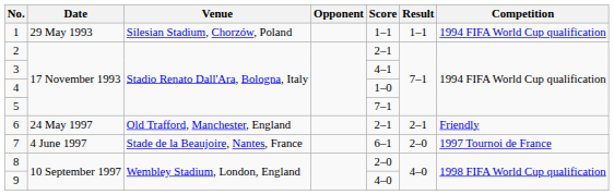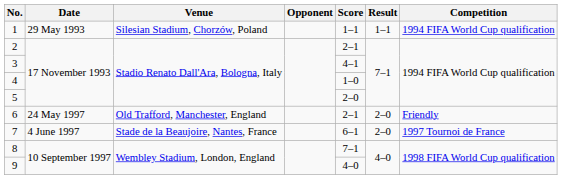 <table class="wikitable sortable">
 <tr>
 <th scope="col">No.</th>
 <th scope="col">Date</th>
 <th scope="col">Venue</th>
 <th scope="col">Opponent</th>
 <th scope="col">Score</th>
 <th scope="col">Result</th>
 <th scope="col">Competition</th>
 </tr>
 <tr>
 <td style="text-align:center">1</td>
 <td>29 May 1993</td>
 <td><a href='#'>Silesian Stadium</a>, <a href='#'>Chorzów</a>, Poland</td>
 <td></td>
 <td style="text-align:center">1–1</td>
 <td style="text-align:center">1–1</td>
 <td><a href='#'>1994 FIFA World Cup qualification</a></td>
 </tr>
 <tr>
 <td style="text-align:center">2</td>
 <td rowspan="4">17 November 1993</td>
 <td rowspan="4"><a href='#'>Stadio Renato Dall'Ara</a>, <a href='#'>Bologna</a>, Italy</td>
 <td rowspan="4"></td>
 <td style="text-align:center">2–1</td>
 <td rowspan="4" style="text-align:center">7–1</td>
 <td rowspan="4">1994 FIFA World Cup qualification</td>
 </tr>
 <tr>
 <td style="text-align:center">3</td>
 <td style="text-align:center">4–1</td>
 </tr>
 <tr>
 <td style="text-align:center">4</td>
 <td style="text-align:center">1–0</td>
 </tr>
 <tr>
 <td style="text-align:center">5</td>
-<td style="text-align:center">7–1</td>
+<td style="text-align:center">2–0</td>
 </tr>
 <tr>
 <td style="text-align:center">6</td>
 <td>24 May 1997</td>
 <td><a href='#'>Old Trafford</a>, <a href='#'>Manchester</a>, England</td>
 <td></td>
 <td style="text-align:center">2–1</td>
-<td style="text-align:center">2–1</td>
+<td style="text-align:center">2–0</td>
 <td><a href='#'>Friendly</a></td>
 </tr>
 <tr>
 <td style="text-align:center">7</td>
 <td>4 June 1997</td>
 <td><a href='#'>Stade de la Beaujoire</a>, <a href='#'>Nantes</a>, France</td>
 <td></td>
 <td style="text-align:center">6–1</td>
 <td style="text-align:center">2–0</td>
 <td><a href='#'>1997 Tournoi de France</a></td>
 </tr>
 <tr>
 <td style="text-align:center">8</td>
 <td rowspan="2">10 September 1997</td>
 <td rowspan="2"><a href='#'>Wembley Stadium</a>, London, England</td>
 <td rowspan="2"></td>
-<td style="text-align:center">2–0</td>
+<td style="text-align:center">7–1</td>
 <td rowspan="2" style="text-align:center">4–0</td>
 <td rowspan="2"><a href='#'>1998 FIFA World Cup qualification</a></td>
 </tr>
 <tr>
 <td style="text-align:center">9</td>
 <td style="text-align:center">4–0</td>
 </tr>
 </table>
